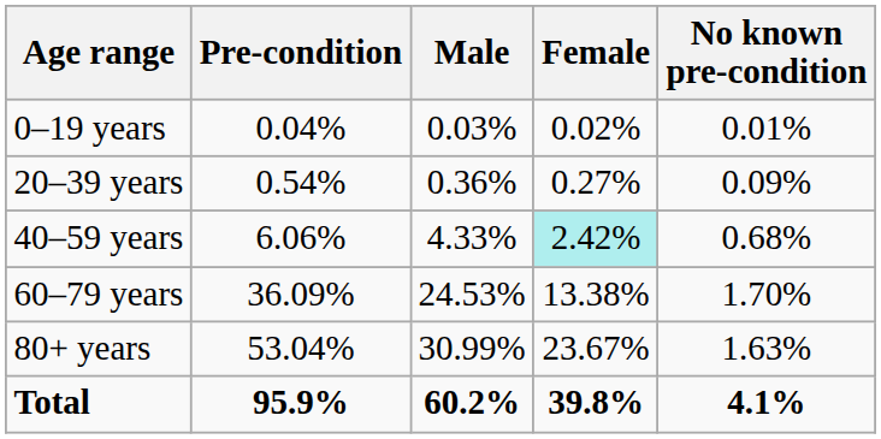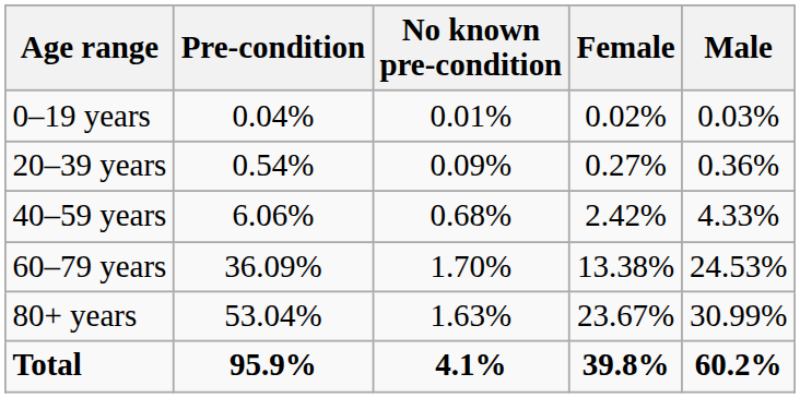 <table class="wikitable">
 <tr>
 <th>Age range</th>
 <th>Pre-condition</th>
+<th>No known<br>pre-condition</th>
+<th>Female</th>
 <th>Male</th>
-<th>Female</th>
-<th>No known<br>pre-condition</th>
 </tr>
 <tr>
 <td>0–19 years</td>
 <td style="text-align:center;">0.04%</td>
+<td style="text-align:center;">0.01%</td>
+<td style="text-align:center;">0.02%</td>
 <td style="text-align:center;">0.03%</td>
-<td style="text-align:center;">0.02%</td>
-<td style="text-align:center;">0.01%</td>
 </tr>
 <tr>
 <td>20–39 years</td>
 <td style="text-align:center;">0.54%</td>
+<td style="text-align:center;">0.09%</td>
+<td style="text-align:center;">0.27%</td>
 <td style="text-align:center;">0.36%</td>
-<td style="text-align:center;">0.27%</td>
-<td style="text-align:center;">0.09%</td>
 </tr>
 <tr>
 <td>40–59 years</td>
 <td style="text-align:center;">6.06%</td>
+<td style="text-align:center;">0.68%</td>
+<td style="text-align:center;">2.42%</td>
 <td style="text-align:center;">4.33%</td>
-<td style="background: paleturquoise; text-align:center;">2.42%</td>
-<td style="text-align:center;">0.68%</td>
 </tr>
 <tr>
 <td>60–79 years</td>
 <td style="text-align:center;">36.09%</td>
+<td style="text-align:center;">1.70%</td>
+<td style="text-align:center;">13.38%</td>
 <td style="text-align:center;">24.53%</td>
-<td style="text-align:center;">13.38%</td>
-<td style="text-align:center;">1.70%</td>
 </tr>
 <tr>
 <td>80+ years</td>
 <td style="text-align:center;">53.04%</td>
+<td style="text-align:center;">1.63%</td>
+<td style="text-align:center;">23.67%</td>
 <td style="text-align:center;">30.99%</td>
-<td style="text-align:center;">23.67%</td>
-<td style="text-align:center;">1.63%</td>
 </tr>
 <tr>
 <td><strong>Total</strong></td>
 <td style="text-align:center;"><strong>95.9%</strong></td>
+<td style="text-align:center;"><strong>4.1%</strong></td>
+<td style="text-align:center;"><strong>39.8%</strong></td>
 <td style="text-align:center;"><strong>60.2%</strong></td>
-<td style="text-align:center;"><strong>39.8%</strong></td>
-<td style="text-align:center;"><strong>4.1%</strong></td>
 </tr>
 </table>
